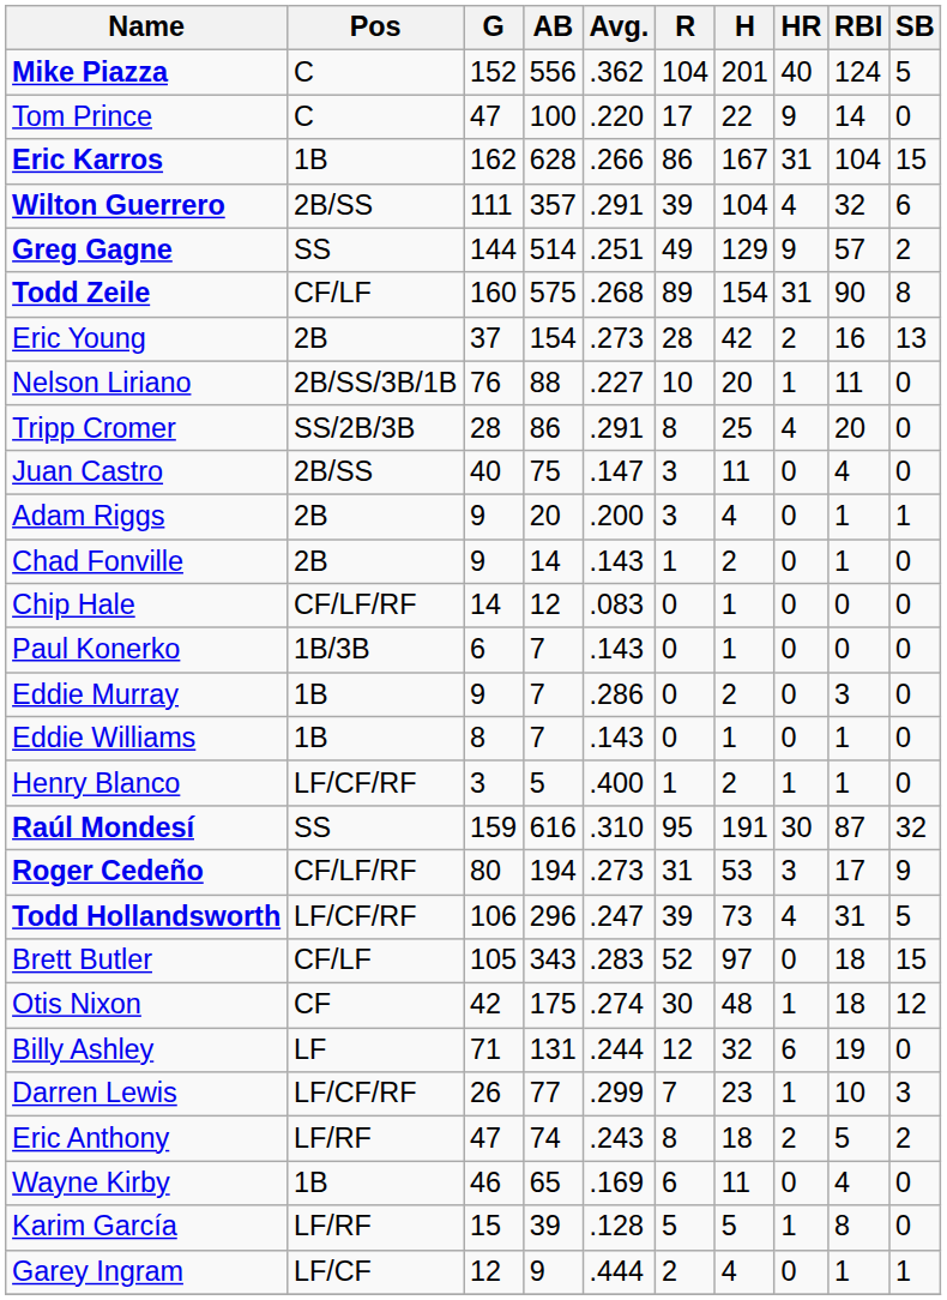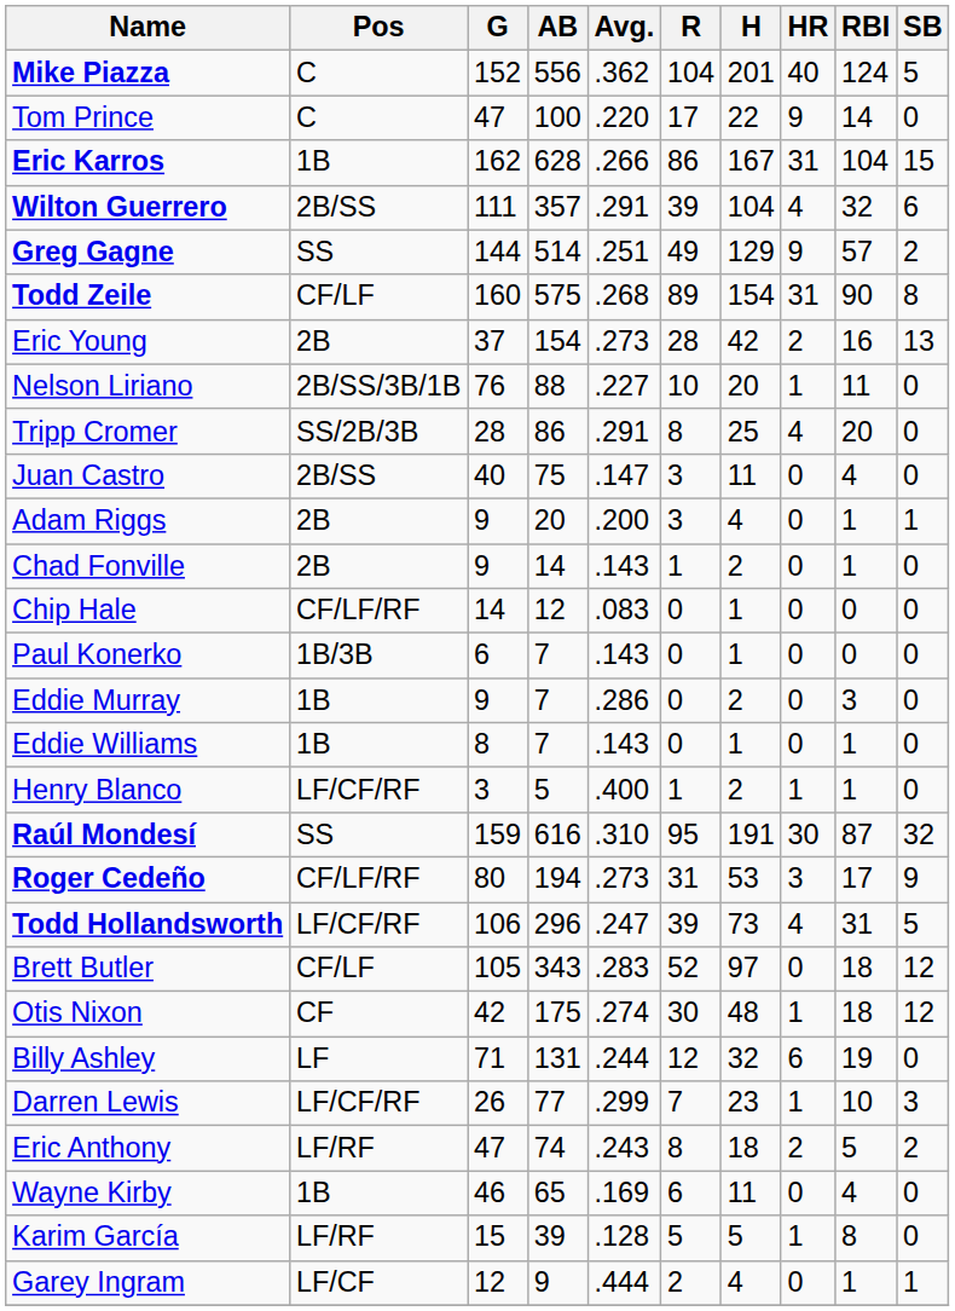 <table class="wikitable sortable" style="text-align:left">
 <tr>
 <th>Name</th>
 <th>Pos</th>
 <th>G</th>
 <th>AB</th>
 <th>Avg.</th>
 <th>R</th>
 <th>H</th>
 <th>HR</th>
 <th>RBI</th>
 <th>SB</th>
 </tr>
 <tr>
 <td><strong><a href='#'>Mike Piazza</a></strong></td>
 <td>C</td>
 <td>152</td>
 <td>556</td>
 <td>.362</td>
 <td>104</td>
 <td>201</td>
 <td>40</td>
 <td>124</td>
 <td>5</td>
 </tr>
 <tr>
 <td><a href='#'>Tom Prince</a></td>
 <td>C</td>
 <td>47</td>
 <td>100</td>
 <td>.220</td>
 <td>17</td>
 <td>22</td>
 <td>9</td>
 <td>14</td>
 <td>0</td>
 </tr>
 <tr>
 <td><strong><a href='#'>Eric Karros</a></strong></td>
 <td>1B</td>
 <td>162</td>
 <td>628</td>
 <td>.266</td>
 <td>86</td>
 <td>167</td>
 <td>31</td>
 <td>104</td>
 <td>15</td>
 </tr>
 <tr>
 <td><strong><a href='#'>Wilton Guerrero</a></strong></td>
 <td>2B/SS</td>
 <td>111</td>
 <td>357</td>
 <td>.291</td>
 <td>39</td>
 <td>104</td>
 <td>4</td>
 <td>32</td>
 <td>6</td>
 </tr>
 <tr>
 <td><strong><a href='#'>Greg Gagne</a>	</strong></td>
 <td>SS</td>
 <td>144</td>
 <td>514</td>
 <td>.251</td>
 <td>49</td>
 <td>129</td>
 <td>9</td>
 <td>57</td>
 <td>2</td>
 </tr>
 <tr>
 <td><strong><a href='#'>Todd Zeile</a></strong></td>
 <td>CF/LF</td>
 <td>160</td>
 <td>575</td>
 <td>.268</td>
 <td>89</td>
 <td>154</td>
 <td>31</td>
 <td>90</td>
 <td>8</td>
 </tr>
 <tr>
 <td><a href='#'>Eric Young</a></td>
 <td>2B</td>
 <td>37</td>
 <td>154</td>
 <td>.273</td>
 <td>28</td>
 <td>42</td>
 <td>2</td>
 <td>16</td>
 <td>13</td>
 </tr>
 <tr>
 <td><a href='#'>Nelson Liriano</a></td>
 <td>2B/SS/3B/1B</td>
 <td>76</td>
 <td>88</td>
 <td>.227</td>
 <td>10</td>
 <td>20</td>
 <td>1</td>
 <td>11</td>
 <td>0</td>
 </tr>
 <tr>
 <td><a href='#'>Tripp Cromer</a></td>
 <td>SS/2B/3B</td>
 <td>28</td>
 <td>86</td>
 <td>.291</td>
 <td>8</td>
 <td>25</td>
 <td>4</td>
 <td>20</td>
 <td>0</td>
 </tr>
 <tr>
 <td><a href='#'>Juan Castro</a></td>
 <td>2B/SS</td>
 <td>40</td>
 <td>75</td>
 <td>.147</td>
 <td>3</td>
 <td>11</td>
 <td>0</td>
 <td>4</td>
 <td>0</td>
 </tr>
 <tr>
 <td><a href='#'>Adam Riggs</a></td>
 <td>2B</td>
 <td>9</td>
 <td>20</td>
 <td>.200</td>
 <td>3</td>
 <td>4</td>
 <td>0</td>
 <td>1</td>
 <td>1</td>
 </tr>
 <tr>
 <td><a href='#'>Chad Fonville</a></td>
 <td>2B</td>
 <td>9</td>
 <td>14</td>
 <td>.143</td>
 <td>1</td>
 <td>2</td>
 <td>0</td>
 <td>1</td>
 <td>0</td>
 </tr>
 <tr>
 <td><a href='#'>Chip Hale</a></td>
 <td>CF/LF/RF</td>
 <td>14</td>
 <td>12</td>
 <td>.083</td>
 <td>0</td>
 <td>1</td>
 <td>0</td>
 <td>0</td>
 <td>0</td>
 </tr>
 <tr>
 <td><a href='#'>Paul Konerko</a></td>
 <td>1B/3B</td>
 <td>6</td>
 <td>7</td>
 <td>.143</td>
 <td>0</td>
 <td>1</td>
 <td>0</td>
 <td>0</td>
 <td>0</td>
 </tr>
 <tr>
 <td><a href='#'>Eddie Murray</a></td>
 <td>1B</td>
 <td>9</td>
 <td>7</td>
 <td>.286</td>
 <td>0</td>
 <td>2</td>
 <td>0</td>
 <td>3</td>
 <td>0</td>
 </tr>
 <tr>
 <td><a href='#'>Eddie Williams</a></td>
 <td>1B</td>
 <td>8</td>
 <td>7</td>
 <td>.143</td>
 <td>0</td>
 <td>1</td>
 <td>0</td>
 <td>1</td>
 <td>0</td>
 </tr>
 <tr>
 <td><a href='#'>Henry Blanco</a></td>
 <td>LF/CF/RF</td>
 <td>3</td>
 <td>5</td>
 <td>.400</td>
 <td>1</td>
 <td>2</td>
 <td>1</td>
 <td>1</td>
 <td>0</td>
 </tr>
 <tr>
 <td><strong><a href='#'>Raúl Mondesí</a></strong></td>
 <td>SS</td>
 <td>159</td>
 <td>616</td>
 <td>.310</td>
 <td>95</td>
 <td>191</td>
 <td>30</td>
 <td>87</td>
 <td>32</td>
 </tr>
 <tr>
 <td><strong><a href='#'>Roger Cedeño</a></strong></td>
 <td>CF/LF/RF</td>
 <td>80</td>
 <td>194</td>
 <td>.273</td>
 <td>31</td>
 <td>53</td>
 <td>3</td>
 <td>17</td>
 <td>9</td>
 </tr>
 <tr>
 <td><strong><a href='#'>Todd Hollandsworth</a></strong></td>
 <td>LF/CF/RF</td>
 <td>106</td>
 <td>296</td>
 <td>.247</td>
 <td>39</td>
 <td>73</td>
 <td>4</td>
 <td>31</td>
 <td>5</td>
 </tr>
 <tr>
 <td><a href='#'>Brett Butler</a></td>
 <td>CF/LF</td>
 <td>105</td>
 <td>343</td>
 <td>.283</td>
 <td>52</td>
 <td>97</td>
 <td>0</td>
 <td>18</td>
-<td>15</td>
+<td>12</td>
 </tr>
 <tr>
 <td><a href='#'>Otis Nixon</a></td>
 <td>CF</td>
 <td>42</td>
 <td>175</td>
 <td>.274</td>
 <td>30</td>
 <td>48</td>
 <td>1</td>
 <td>18</td>
 <td>12</td>
 </tr>
 <tr>
 <td><a href='#'>Billy Ashley</a></td>
 <td>LF</td>
 <td>71</td>
 <td>131</td>
 <td>.244</td>
 <td>12</td>
 <td>32</td>
 <td>6</td>
 <td>19</td>
 <td>0</td>
 </tr>
 <tr>
 <td><a href='#'>Darren Lewis</a></td>
 <td>LF/CF/RF</td>
 <td>26</td>
 <td>77</td>
 <td>.299</td>
 <td>7</td>
 <td>23</td>
 <td>1</td>
 <td>10</td>
 <td>3</td>
 </tr>
 <tr>
 <td><a href='#'>Eric Anthony</a></td>
 <td>LF/RF</td>
 <td>47</td>
 <td>74</td>
 <td>.243</td>
 <td>8</td>
 <td>18</td>
 <td>2</td>
 <td>5</td>
 <td>2</td>
 </tr>
 <tr>
 <td><a href='#'>Wayne Kirby</a></td>
 <td>1B</td>
 <td>46</td>
 <td>65</td>
 <td>.169</td>
 <td>6</td>
 <td>11</td>
 <td>0</td>
 <td>4</td>
 <td>0</td>
 </tr>
 <tr>
 <td><a href='#'>Karim García</a></td>
 <td>LF/RF</td>
 <td>15</td>
 <td>39</td>
 <td>.128</td>
 <td>5</td>
 <td>5</td>
 <td>1</td>
 <td>8</td>
 <td>0</td>
 </tr>
 <tr>
 <td><a href='#'>Garey Ingram</a></td>
 <td>LF/CF</td>
 <td>12</td>
 <td>9</td>
 <td>.444</td>
 <td>2</td>
 <td>4</td>
 <td>0</td>
 <td>1</td>
 <td>1</td>
 </tr>
 <tr>
 </tr>
 </table>
